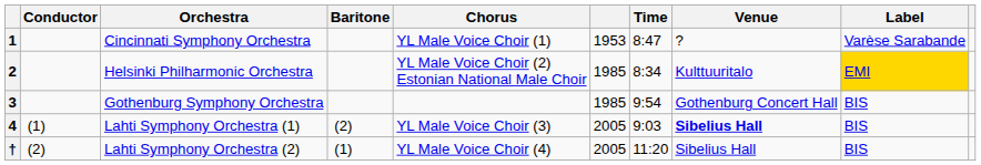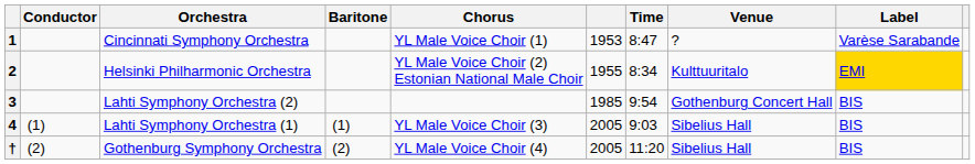 <table class="wikitable sortable" style="margin-right: 0; font-size: 95%">
 <tr>
 <th scope="col"></th>
 <th scope="col">Conductor</th>
 <th scope="col">Orchestra</th>
 <th scope="col">Baritone</th>
 <th scope="col">Chorus</th>
 <th scope="col"></th>
 <th scope="col">Time</th>
 <th scope="col">Venue</th>
 <th scope="col">Label</th>
 <th scope="col" class="unsortable"></th>
 </tr>
 <tr>
 <th scope="row">1</th>
 <td></td>
 <td><a href='#'>Cincinnati Symphony Orchestra</a></td>
 <td></td>
 <td><a href='#'>YL Male Voice Choir</a> (1)</td>
 <td>1953</td>
 <td>8:47</td>
 <td>?</td>
 <td><a href='#'>Varèse Sarabande</a></td>
 <td></td>
 </tr>
 <tr>
 <th scope="row">2</th>
 <td></td>
 <td><a href='#'>Helsinki Philharmonic Orchestra</a></td>
 <td></td>
 <td><a href='#'>YL Male Voice Choir</a> (2)<br><a href='#'>Estonian National Male Choir</a></td>
-<td>1985</td>
+<td>1955</td>
 <td>8:34</td>
 <td><a href='#'>Kulttuuritalo</a></td>
 <td style="background: gold;"><a href='#'>EMI</a></td>
 <td></td>
 </tr>
 <tr>
 <th scope="row">3</th>
 <td></td>
-<td><a href='#'>Gothenburg Symphony Orchestra</a></td>
+<td><a href='#'>Lahti Symphony Orchestra</a> (2)</td>
 <td></td>
 <td></td>
 <td>1985</td>
 <td>9:54</td>
 <td><a href='#'>Gothenburg Concert Hall</a></td>
 <td><a href='#'>BIS</a></td>
 <td></td>
 </tr>
 <tr>
 <th scope="row">4</th>
 <td> (1)</td>
 <td><a href='#'>Lahti Symphony Orchestra</a> (1)</td>
-<td> (2)</td>
+<td> (1)</td>
 <td><a href='#'>YL Male Voice Choir</a> (3)</td>
 <td>2005</td>
 <td>9:03</td>
-<td><strong><a href='#'>Sibelius Hall</a></strong></td>
+<td><a href='#'>Sibelius Hall</a></td>
 <td><a href='#'>BIS</a></td>
 <td></td>
 </tr>
 <tr>
 <th scope="row">†</th>
 <td> (2)</td>
-<td><a href='#'>Lahti Symphony Orchestra</a> (2)</td>
-<td> (1)</td>
+<td><a href='#'>Gothenburg Symphony Orchestra</a></td>
+<td> (2)</td>
 <td><a href='#'>YL Male Voice Choir</a> (4)</td>
 <td>2005</td>
 <td>11:20</td>
 <td><a href='#'>Sibelius Hall</a></td>
 <td><a href='#'>BIS</a></td>
 <td></td>
 </tr>
 </table>
